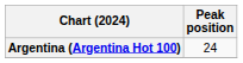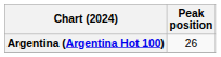 <table class="wikitable sortable plainrowheaders" style="text-align:center">
 <tr>
 <th scope="col">Chart (2024)</th>
 <th scope="col">Peak<br>position</th>
 </tr>
 <tr>
 <th scope="row">Argentina (<a href='#'>Argentina Hot 100</a>)</th>
-<td>24</td>
+<td>26</td>
 </tr>
 <tr>
 </tr>
 </table>
